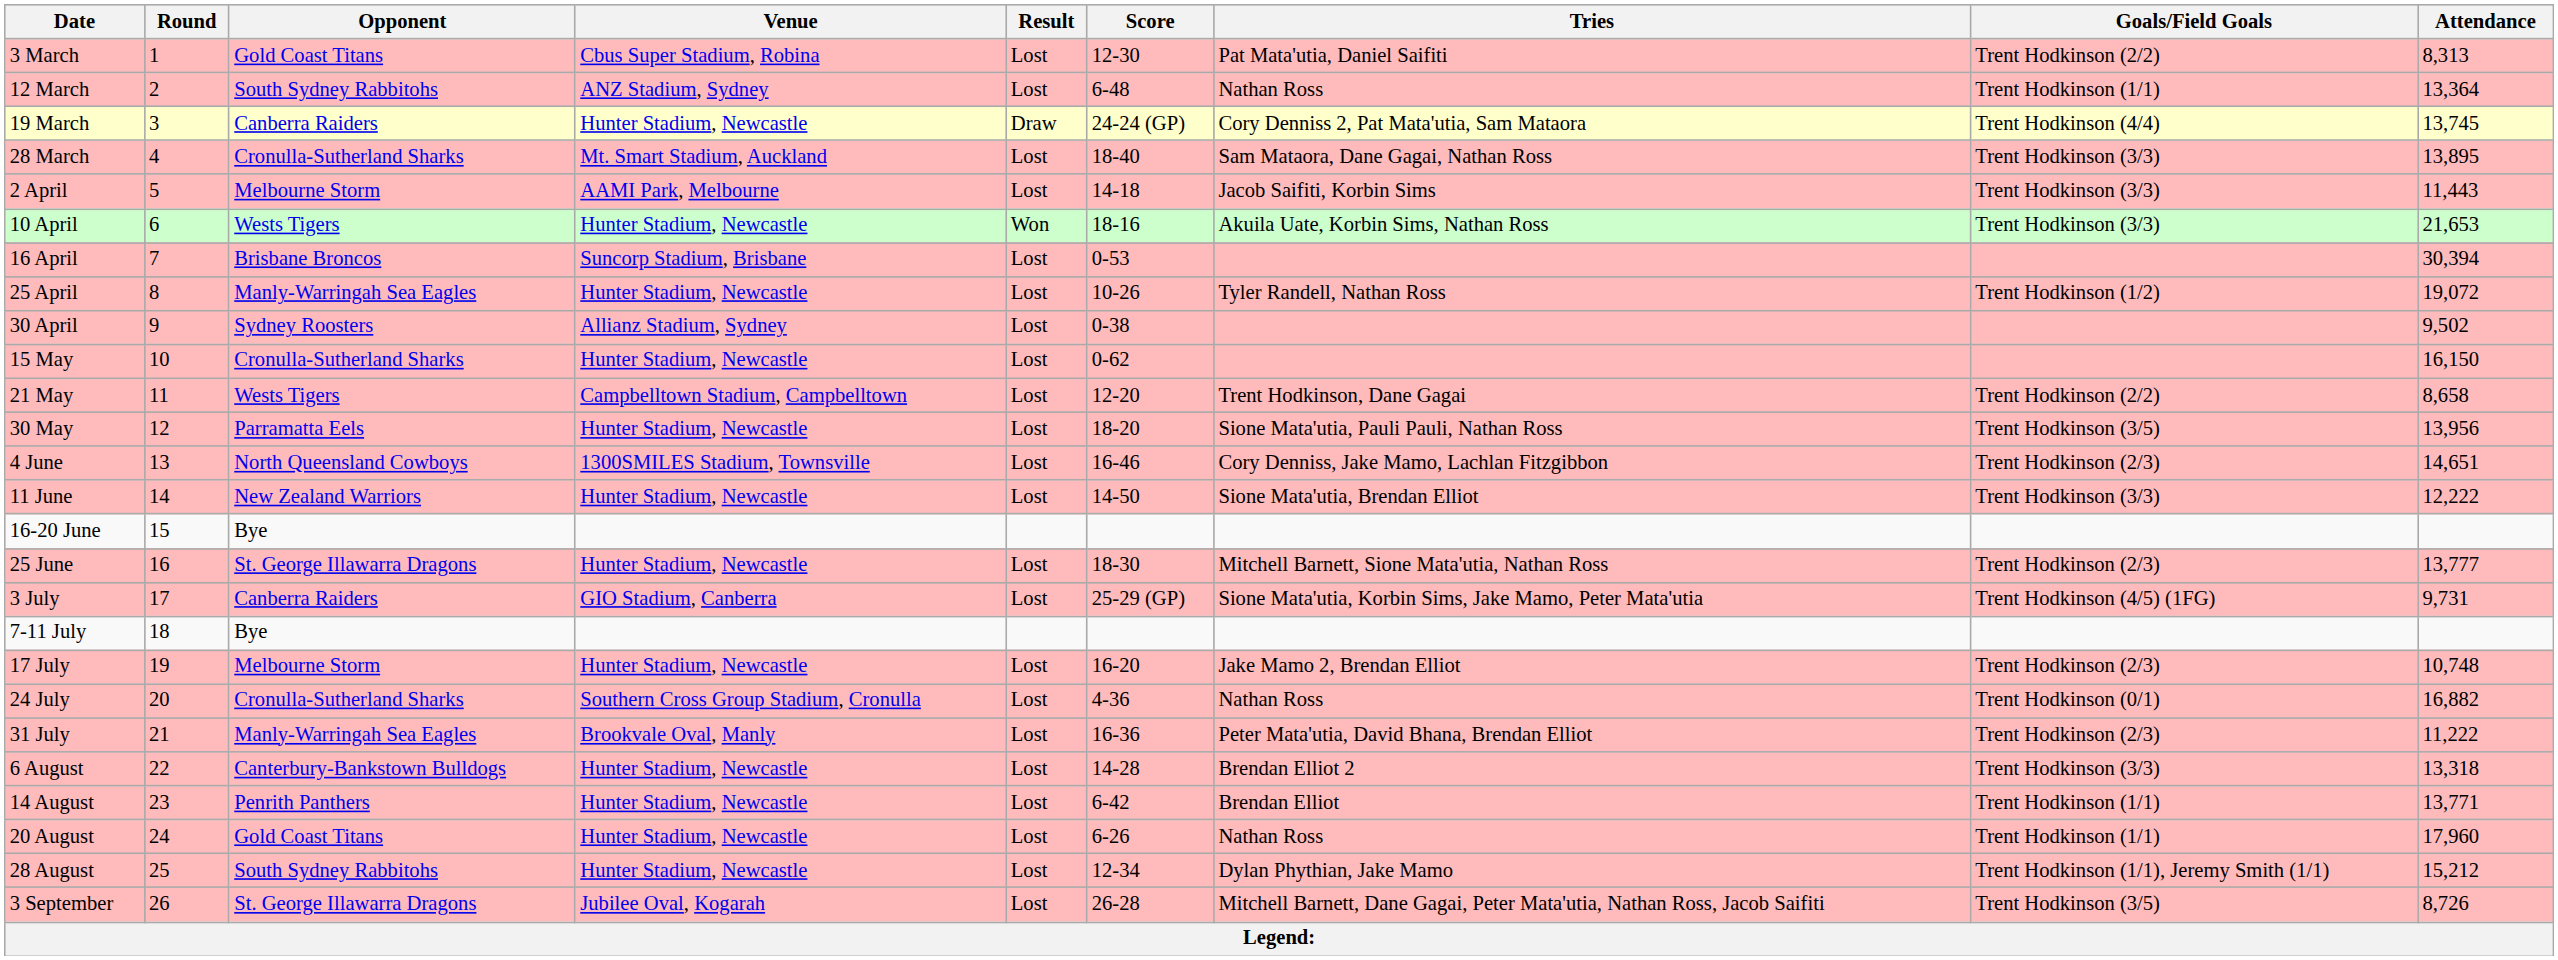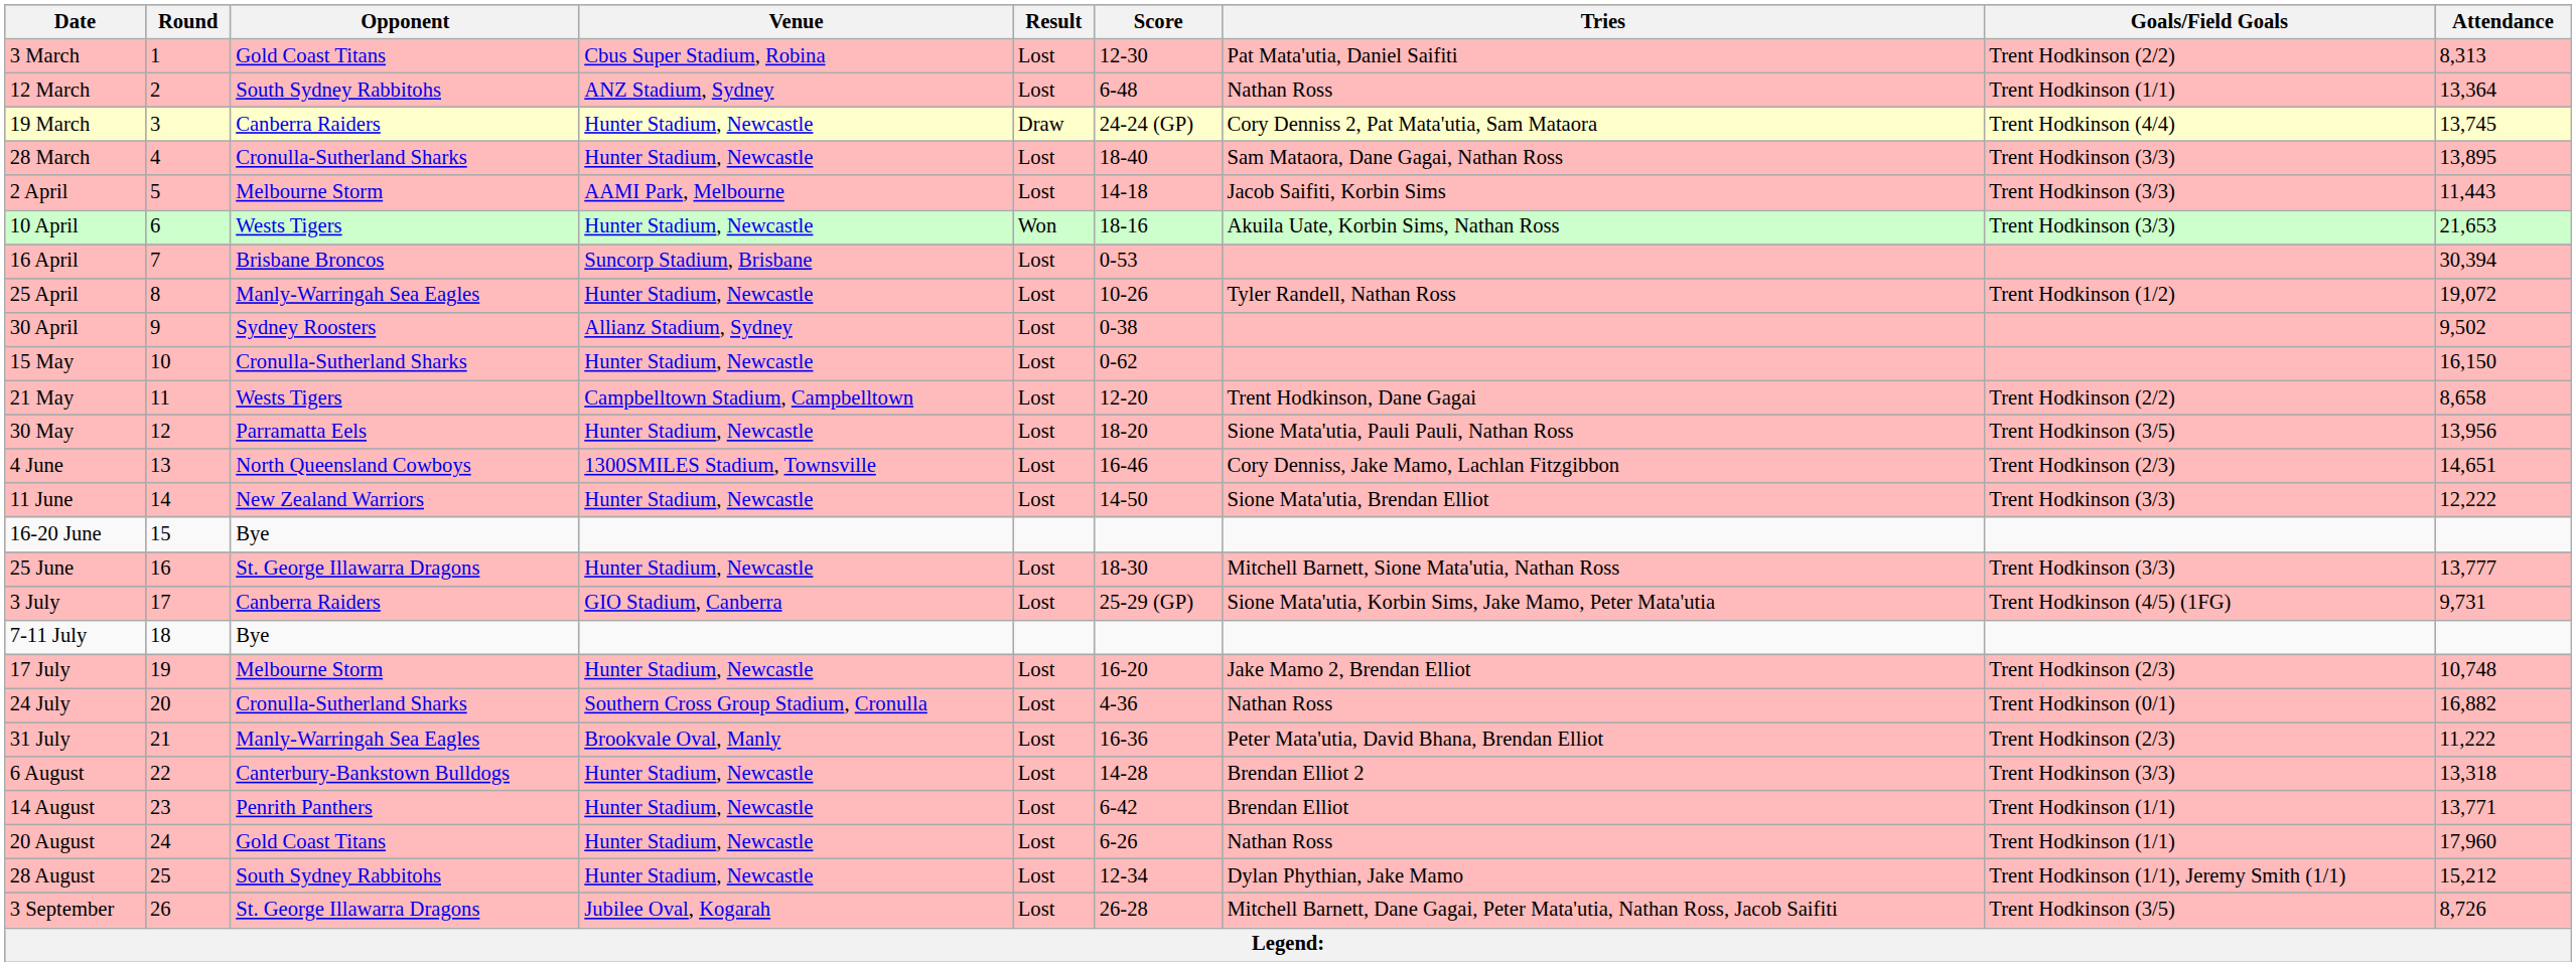 <table class="wikitable"  style="font-size:80%; width:100%;">
 <tr>
 <th>Date</th>
 <th>Round</th>
 <th>Opponent</th>
 <th>Venue</th>
 <th>Result</th>
 <th>Score</th>
 <th>Tries</th>
 <th>Goals/Field Goals</th>
 <th>Attendance</th>
 </tr>
 <tr style="background:#fbb;">
 <td>3 March</td>
 <td>1</td>
 <td> <a href='#'>Gold Coast Titans</a></td>
 <td><a href='#'>Cbus Super Stadium</a>, <a href='#'>Robina</a></td>
 <td>Lost</td>
 <td>12-30</td>
 <td>Pat Mata'utia, Daniel Saifiti</td>
 <td>Trent Hodkinson (2/2)</td>
 <td>8,313</td>
 </tr>
 <tr style="background:#fbb;">
 <td>12 March</td>
 <td>2</td>
 <td> <a href='#'>South Sydney Rabbitohs</a></td>
 <td><a href='#'>ANZ Stadium</a>, <a href='#'>Sydney</a></td>
 <td>Lost</td>
 <td>6-48</td>
 <td>Nathan Ross</td>
 <td>Trent Hodkinson (1/1)</td>
 <td>13,364</td>
 </tr>
 <tr style="background:#ffc;">
 <td>19 March</td>
 <td>3</td>
 <td> <a href='#'>Canberra Raiders</a></td>
 <td><a href='#'>Hunter Stadium</a>, <a href='#'>Newcastle</a></td>
 <td>Draw</td>
 <td>24-24 (GP)</td>
 <td>Cory Denniss 2, Pat Mata'utia, Sam Mataora</td>
 <td>Trent Hodkinson (4/4)</td>
 <td>13,745</td>
 </tr>
 <tr style="background:#fbb;">
 <td>28 March</td>
 <td>4</td>
 <td>  <a href='#'>Cronulla-Sutherland Sharks</a></td>
-<td><a href='#'>Mt. Smart Stadium</a>, <a href='#'>Auckland</a></td>
+<td><a href='#'>Hunter Stadium</a>, <a href='#'>Newcastle</a></td>
 <td>Lost</td>
 <td>18-40</td>
 <td>Sam Mataora, Dane Gagai, Nathan Ross</td>
 <td>Trent Hodkinson (3/3)</td>
 <td>13,895</td>
 </tr>
 <tr style="background:#fbb;">
 <td>2 April</td>
 <td>5</td>
 <td> <a href='#'>Melbourne Storm</a></td>
 <td><a href='#'>AAMI Park</a>, <a href='#'>Melbourne</a></td>
 <td>Lost</td>
 <td>14-18</td>
 <td>Jacob Saifiti, Korbin Sims</td>
 <td>Trent Hodkinson (3/3)</td>
 <td>11,443</td>
 </tr>
 <tr style="background:#cfc;">
 <td>10 April</td>
 <td>6</td>
 <td> <a href='#'>Wests Tigers</a></td>
 <td><a href='#'>Hunter Stadium</a>, <a href='#'>Newcastle</a></td>
 <td>Won</td>
 <td>18-16</td>
 <td>Akuila Uate, Korbin Sims, Nathan Ross</td>
 <td>Trent Hodkinson (3/3)</td>
 <td>21,653</td>
 </tr>
 <tr style="background:#fbb;">
 <td>16 April</td>
 <td>7</td>
 <td> <a href='#'>Brisbane Broncos</a></td>
 <td><a href='#'>Suncorp Stadium</a>, <a href='#'>Brisbane</a></td>
 <td>Lost</td>
 <td>0-53</td>
 <td></td>
 <td></td>
 <td>30,394</td>
 </tr>
 <tr style="background:#fbb;">
 <td>25 April</td>
 <td>8</td>
 <td> <a href='#'>Manly-Warringah Sea Eagles</a></td>
 <td><a href='#'>Hunter Stadium</a>, <a href='#'>Newcastle</a></td>
 <td>Lost</td>
 <td>10-26</td>
 <td>Tyler Randell, Nathan Ross</td>
 <td>Trent Hodkinson (1/2)</td>
 <td>19,072</td>
 </tr>
 <tr style="background:#fbb;">
 <td>30 April</td>
 <td>9</td>
 <td> <a href='#'>Sydney Roosters</a></td>
 <td><a href='#'>Allianz Stadium</a>, <a href='#'>Sydney</a></td>
 <td>Lost</td>
 <td>0-38</td>
 <td></td>
 <td></td>
 <td>9,502</td>
 </tr>
 <tr style="background:#fbb;">
 <td>15 May</td>
 <td>10</td>
 <td>  <a href='#'>Cronulla-Sutherland Sharks</a></td>
 <td><a href='#'>Hunter Stadium</a>, <a href='#'>Newcastle</a></td>
 <td>Lost</td>
 <td>0-62</td>
 <td></td>
 <td></td>
 <td>16,150</td>
 </tr>
 <tr style="background:#fbb;">
 <td>21 May</td>
 <td>11</td>
 <td> <a href='#'>Wests Tigers</a></td>
 <td><a href='#'>Campbelltown Stadium</a>, <a href='#'>Campbelltown</a></td>
 <td>Lost</td>
 <td>12-20</td>
 <td>Trent Hodkinson, Dane Gagai</td>
 <td>Trent Hodkinson (2/2)</td>
 <td>8,658</td>
 </tr>
 <tr style="background:#fbb;">
 <td>30 May</td>
 <td>12</td>
 <td> <a href='#'>Parramatta Eels</a></td>
 <td><a href='#'>Hunter Stadium</a>, <a href='#'>Newcastle</a></td>
 <td>Lost</td>
 <td>18-20</td>
 <td>Sione Mata'utia, Pauli Pauli, Nathan Ross</td>
 <td>Trent Hodkinson (3/5)</td>
 <td>13,956</td>
 </tr>
 <tr style="background:#fbb;">
 <td>4 June</td>
 <td>13</td>
 <td>  <a href='#'>North Queensland Cowboys</a></td>
 <td><a href='#'>1300SMILES Stadium</a>, <a href='#'>Townsville</a></td>
 <td>Lost</td>
 <td>16-46</td>
 <td>Cory Denniss, Jake Mamo, Lachlan Fitzgibbon</td>
 <td>Trent Hodkinson (2/3)</td>
 <td>14,651</td>
 </tr>
 <tr style="background:#fbb;">
 <td>11 June</td>
 <td>14</td>
 <td> <a href='#'>New Zealand Warriors</a></td>
 <td><a href='#'>Hunter Stadium</a>, <a href='#'>Newcastle</a></td>
 <td>Lost</td>
 <td>14-50</td>
 <td>Sione Mata'utia, Brendan Elliot</td>
 <td>Trent Hodkinson (3/3)</td>
 <td>12,222</td>
 </tr>
 <tr>
 <td>16-20 June</td>
 <td>15</td>
 <td>Bye</td>
 <td></td>
 <td></td>
 <td></td>
 <td></td>
 <td></td>
 <td></td>
 </tr>
 <tr style="background:#fbb;">
 <td>25 June</td>
 <td>16</td>
 <td> <a href='#'>St. George Illawarra Dragons</a></td>
 <td><a href='#'>Hunter Stadium</a>, <a href='#'>Newcastle</a></td>
 <td>Lost</td>
 <td>18-30</td>
 <td>Mitchell Barnett, Sione Mata'utia, Nathan Ross</td>
-<td>Trent Hodkinson (2/3)</td>
+<td>Trent Hodkinson (3/3)</td>
 <td>13,777</td>
 </tr>
 <tr style="background:#fbb;">
 <td>3 July</td>
 <td>17</td>
 <td> <a href='#'>Canberra Raiders</a></td>
 <td><a href='#'>GIO Stadium</a>, <a href='#'>Canberra</a></td>
 <td>Lost</td>
 <td>25-29 (GP)</td>
 <td>Sione Mata'utia, Korbin Sims, Jake Mamo, Peter Mata'utia</td>
 <td>Trent Hodkinson (4/5) (1FG)</td>
 <td>9,731</td>
 </tr>
 <tr>
 <td>7-11 July</td>
 <td>18</td>
 <td>Bye</td>
 <td></td>
 <td></td>
 <td></td>
 <td></td>
 <td></td>
 <td></td>
 </tr>
 <tr style="background:#fbb;">
 <td>17 July</td>
 <td>19</td>
 <td> <a href='#'>Melbourne Storm</a></td>
 <td><a href='#'>Hunter Stadium</a>, <a href='#'>Newcastle</a></td>
 <td>Lost</td>
 <td>16-20</td>
 <td>Jake Mamo 2, Brendan Elliot</td>
 <td>Trent Hodkinson (2/3)</td>
 <td>10,748</td>
 </tr>
 <tr style="background:#fbb;">
 <td>24 July</td>
 <td>20</td>
 <td> <a href='#'>Cronulla-Sutherland Sharks</a></td>
 <td><a href='#'>Southern Cross Group Stadium</a>, <a href='#'>Cronulla</a></td>
 <td>Lost</td>
 <td>4-36</td>
 <td>Nathan Ross</td>
 <td>Trent Hodkinson (0/1)</td>
 <td>16,882</td>
 </tr>
 <tr style="background:#fbb;">
 <td>31 July</td>
 <td>21</td>
 <td>  <a href='#'>Manly-Warringah Sea Eagles</a></td>
 <td><a href='#'>Brookvale Oval</a>, <a href='#'>Manly</a></td>
 <td>Lost</td>
 <td>16-36</td>
 <td>Peter Mata'utia, David Bhana, Brendan Elliot</td>
 <td>Trent Hodkinson (2/3)</td>
 <td>11,222</td>
 </tr>
 <tr style="background:#fbb;">
 <td>6 August</td>
 <td>22</td>
 <td> <a href='#'>Canterbury-Bankstown Bulldogs</a></td>
 <td><a href='#'>Hunter Stadium</a>, <a href='#'>Newcastle</a></td>
 <td>Lost</td>
 <td>14-28</td>
 <td>Brendan Elliot 2</td>
 <td>Trent Hodkinson (3/3)</td>
 <td>13,318</td>
 </tr>
 <tr style="background:#fbb;">
 <td>14 August</td>
 <td>23</td>
 <td> <a href='#'>Penrith Panthers</a></td>
 <td><a href='#'>Hunter Stadium</a>, <a href='#'>Newcastle</a></td>
 <td>Lost</td>
 <td>6-42</td>
 <td>Brendan Elliot</td>
 <td>Trent Hodkinson (1/1)</td>
 <td>13,771</td>
 </tr>
 <tr style="background:#fbb;">
 <td>20 August</td>
 <td>24</td>
 <td>  <a href='#'>Gold Coast Titans</a></td>
 <td><a href='#'>Hunter Stadium</a>, <a href='#'>Newcastle</a></td>
 <td>Lost</td>
 <td>6-26</td>
 <td>Nathan Ross</td>
 <td>Trent Hodkinson (1/1)</td>
 <td>17,960</td>
 </tr>
 <tr style="background:#fbb;">
 <td>28 August</td>
 <td>25</td>
 <td> <a href='#'>South Sydney Rabbitohs</a></td>
 <td><a href='#'>Hunter Stadium</a>, <a href='#'>Newcastle</a></td>
 <td>Lost</td>
 <td>12-34</td>
 <td>Dylan Phythian, Jake Mamo</td>
 <td>Trent Hodkinson (1/1), Jeremy Smith (1/1)</td>
 <td>15,212</td>
 </tr>
 <tr style="background:#fbb;">
 <td>3 September</td>
 <td>26</td>
 <td> <a href='#'>St. George Illawarra Dragons</a></td>
 <td><a href='#'>Jubilee Oval</a>, <a href='#'>Kogarah</a></td>
 <td>Lost</td>
 <td>26-28</td>
 <td>Mitchell Barnett, Dane Gagai, Peter Mata'utia, Nathan Ross, Jacob Saifiti</td>
 <td>Trent Hodkinson (3/5)</td>
 <td>8,726</td>
 </tr>
 <tr>
 <th colspan="11"><strong>Legend</strong>:   </th>
 </tr>
 </table>
